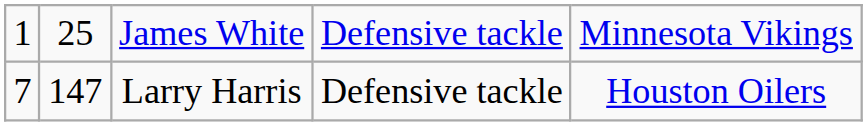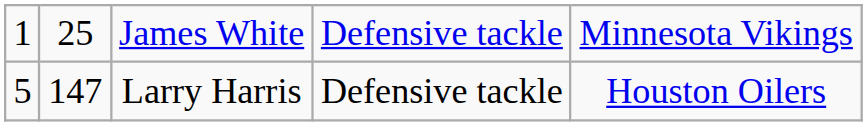 <table class="wikitable" style="text-align:center">
 <tr>
 <td>1</td>
 <td>25</td>
 <td><a href='#'>James White</a></td>
 <td><a href='#'>Defensive tackle</a></td>
 <td><a href='#'>Minnesota Vikings</a></td>
 </tr>
 <tr>
-<td>7</td>
+<td>5</td>
 <td>147</td>
 <td>Larry Harris</td>
 <td>Defensive tackle</td>
 <td><a href='#'>Houston Oilers</a></td>
 </tr>
 </table>
